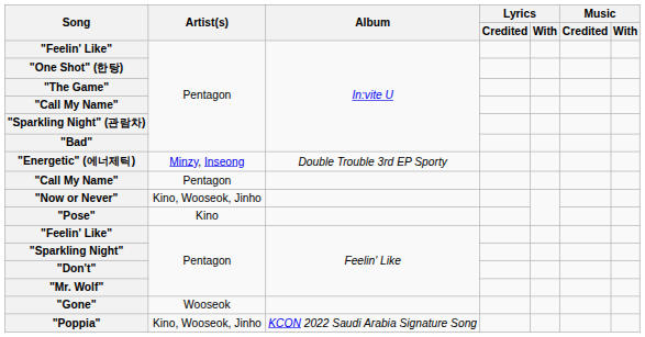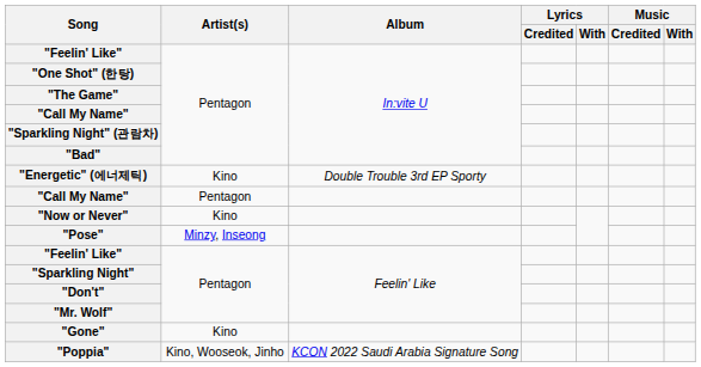 <table class="wikitable plainrowheaders" style="text-align:center">
 <tr>
 <th rowspan="2">Song</th>
 <th rowspan="2" style="width:10em;">Artist(s)</th>
 <th rowspan="2">Album</th>
 <th colspan="2">Lyrics</th>
 <th colspan="2">Music</th>
 </tr>
 <tr>
 <th>Credited</th>
 <th>With</th>
 <th>Credited</th>
 <th>With</th>
 </tr>
 <tr>
 <th scope="row">"Feelin' Like"</th>
 <td rowspan="6">Pentagon</td>
 <td rowspan="6"><em><a href='#'>In:vite U</a></em></td>
 <td></td>
 <td></td>
 <td></td>
 <td></td>
 </tr>
 <tr>
 <th scope="row">"One Shot" (한탕)</th>
 <td></td>
 <td></td>
 <td></td>
 <td></td>
 </tr>
 <tr>
 <th scope="row">"The Game"</th>
 <td></td>
 <td></td>
 <td></td>
 <td></td>
 </tr>
 <tr>
 <th scope="row">"Call My Name"</th>
 <td></td>
 <td></td>
 <td></td>
 <td></td>
 </tr>
 <tr>
 <th scope="row">"Sparkling Night" (관람차)</th>
 <td></td>
 <td></td>
 <td></td>
 <td></td>
 </tr>
 <tr>
 <th scope="row">"Bad"</th>
 <td></td>
 <td></td>
 <td></td>
 <td></td>
 </tr>
 <tr>
 <th scope="row">"Energetic" (에너제틱)</th>
-<td><a href='#'>Minzy</a>, <a href='#'>Inseong</a></td>
+<td>Kino</td>
 <td><em>Double Trouble 3rd EP Sporty</em></td>
 <td></td>
 <td></td>
 <td></td>
 <td></td>
 </tr>
 <tr>
 <th scope="row">"Call My Name"<br></th>
 <td>Pentagon</td>
 <td></td>
 <td></td>
 <td></td>
 <td></td>
 <td></td>
 </tr>
 <tr>
 <th scope="row">"Now or Never"</th>
-<td>Kino, Wooseok, Jinho</td>
+<td>Kino</td>
 <td></td>
 <td></td>
 <td rowspan="2"></td>
 <td></td>
 <td></td>
 </tr>
 <tr>
 <th scope="row">"Pose"</th>
-<td>Kino</td>
+<td><a href='#'>Minzy</a>, <a href='#'>Inseong</a></td>
 <td></td>
 <td></td>
 <td></td>
 <td></td>
 </tr>
 <tr>
 <th scope="row">"Feelin' Like" </th>
 <td rowspan="4">Pentagon</td>
 <td rowspan="4"><em>Feelin' Like</em></td>
 <td></td>
 <td></td>
 <td></td>
 <td></td>
 </tr>
 <tr>
 <th scope="row">"Sparkling Night" </th>
 <td></td>
 <td></td>
 <td></td>
 <td></td>
 </tr>
 <tr>
 <th scope="row">"Don't"</th>
 <td></td>
 <td></td>
 <td></td>
 <td></td>
 </tr>
 <tr>
 <th scope="row">"Mr. Wolf"</th>
 <td></td>
 <td></td>
 <td></td>
 <td></td>
 </tr>
 <tr>
 <th scope="row">"Gone"</th>
-<td>Wooseok</td>
+<td>Kino</td>
 <td></td>
 <td></td>
 <td></td>
 <td></td>
 <td></td>
 </tr>
 <tr>
 <th scope="row">"Poppia" </th>
 <td>Kino, Wooseok, Jinho</td>
 <td><em><a href='#'>KCON</a> 2022 Saudi Arabia Signature Song</em></td>
 <td></td>
 <td></td>
 <td></td>
 <td></td>
 </tr>
 </table>
